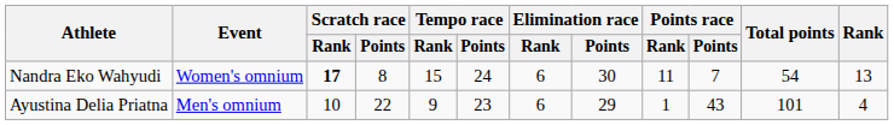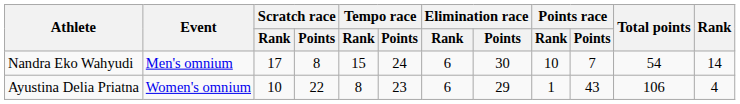 <table class=wikitable style=font-size:90%;text-align:center>
 <tr>
 <th rowspan="2">Athlete</th>
 <th rowspan="2">Event</th>
 <th colspan=2>Scratch race</th>
 <th colspan=2>Tempo race</th>
 <th colspan=2>Elimination race</th>
 <th colspan=2>Points race</th>
 <th rowspan=2>Total points</th>
 <th rowspan=2>Rank</th>
 </tr>
 <tr style="font-size:95%">
 <th>Rank</th>
 <th>Points</th>
 <th>Rank</th>
 <th>Points</th>
 <th>Rank</th>
 <th>Points</th>
 <th>Rank</th>
 <th>Points</th>
 </tr>
 <tr>
 <td align=left>Nandra Eko Wahyudi</td>
-<td align=left><a href='#'>Women's omnium</a></td>
-<td><strong>17</strong></td>
+<td align=left><a href='#'>Men's omnium</a></td>
+<td>17</td>
 <td>8</td>
 <td>15</td>
 <td>24</td>
 <td>6</td>
 <td>30</td>
-<td>11</td>
+<td>10</td>
 <td>7</td>
 <td>54</td>
-<td>13</td>
+<td>14</td>
 </tr>
 <tr>
 <td align=left>Ayustina Delia Priatna</td>
-<td align=left><a href='#'>Men's omnium</a></td>
+<td align=left><a href='#'>Women's omnium</a></td>
 <td>10</td>
 <td>22</td>
-<td>9</td>
+<td>8</td>
 <td>23</td>
 <td>6</td>
 <td>29</td>
 <td>1</td>
 <td>43</td>
-<td>101</td>
+<td>106</td>
 <td>4</td>
 </tr>
 </table>
